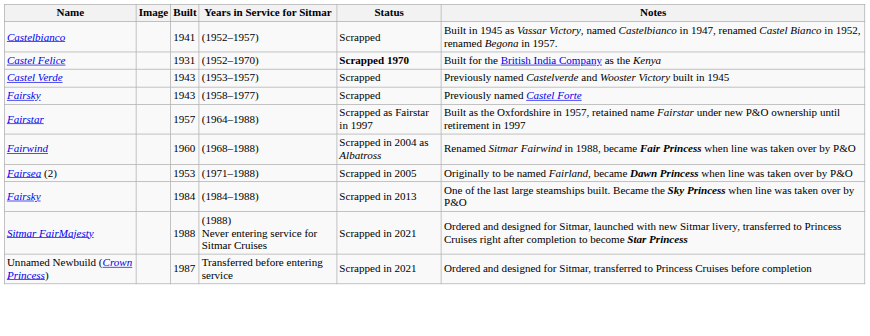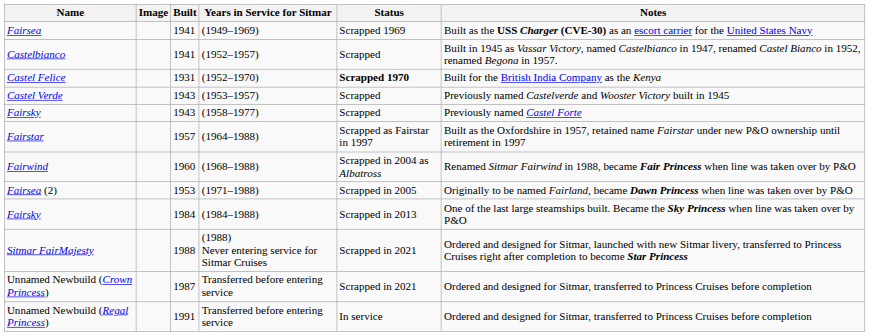 <table class="wikitable">
 <tr>
 <th>Name</th>
 <th>Image</th>
 <th>Built</th>
 <th>Years in Service for Sitmar</th>
 <th>Status</th>
 <th>Notes</th>
+</tr>
+<tr>
+<td><em><a href='#'>Fairsea</a></em></td>
+<td></td>
+<td>1941</td>
+<td>(1949–1969)</td>
+<td>Scrapped 1969</td>
+<td>Built as the <strong>USS <em>Charger</em> (CVE-30)</strong> as an <a href='#'>escort carrier</a> for the <a href='#'>United States Navy</a></td>
 </tr>
 <tr>
 <td><em><a href='#'>Castelbianco</a></em></td>
 <td></td>
 <td>1941</td>
 <td>(1952–1957)</td>
 <td>Scrapped</td>
 <td>Built in 1945 as <em>Vassar Victory</em>, named <em>Castelbianco</em> in 1947, renamed <em>Castel Bianco</em> in 1952, renamed <em>Begona</em> in 1957.</td>
 </tr>
 <tr>
 <td><em><a href='#'>Castel Felice</a></em></td>
 <td></td>
 <td>1931</td>
 <td>(1952–1970)</td>
 <td><strong>Scrapped 1970</strong></td>
 <td>Built for the <a href='#'>British India Company</a> as the <em>Kenya</em></td>
 </tr>
 <tr>
 <td><em><a href='#'>Castel Verde</a></em></td>
 <td></td>
 <td>1943</td>
 <td>(1953–1957)</td>
 <td>Scrapped</td>
 <td>Previously named <em>Castelverde</em> and <em>Wooster Victory</em> built in 1945</td>
 </tr>
 <tr>
 <td><em><a href='#'>Fairsky</a></em></td>
 <td></td>
 <td>1943</td>
 <td>(1958–1977)</td>
 <td>Scrapped</td>
 <td>Previously named <em><a href='#'>Castel Forte</a></em></td>
 </tr>
 <tr>
 <td><em><a href='#'>Fairstar</a></em></td>
 <td></td>
 <td>1957</td>
 <td>(1964–1988)</td>
 <td>Scrapped as Fairstar in 1997</td>
 <td>Built as the Oxfordshire in 1957, retained name <em>Fairstar</em> under new P&O ownership until retirement in 1997</td>
 </tr>
 <tr>
 <td><em><a href='#'>Fairwind</a></em></td>
 <td></td>
 <td>1960</td>
 <td>(1968–1988)</td>
 <td>Scrapped in 2004 as <em>Albatross</em></td>
 <td>Renamed <em>Sitmar Fairwind</em> in 1988, became <strong><em>Fair Princess</em></strong> when line was taken over by P&O</td>
 </tr>
 <tr>
 <td><em><a href='#'>Fairsea</a></em> (2)</td>
 <td></td>
 <td>1953</td>
 <td>(1971–1988)</td>
 <td>Scrapped in 2005</td>
 <td>Originally to be named <em>Fairland,</em> became <strong><em>Dawn Princess</em></strong> when line was taken over by P&O</td>
 </tr>
 <tr>
 <td><em><a href='#'>Fairsky</a></em></td>
 <td></td>
 <td>1984</td>
 <td>(1984–1988)</td>
 <td>Scrapped in 2013</td>
 <td>One of the last large steamships built. Became the <strong><em>Sky Princess</em></strong> when line was taken over by P&O</td>
 </tr>
 <tr>
 <td><em><a href='#'>Sitmar FairMajesty</a></em></td>
 <td></td>
 <td>1988</td>
 <td>(1988)<br>Never entering service for Sitmar Cruises</td>
 <td>Scrapped in 2021</td>
 <td>Ordered and designed for Sitmar, launched with new Sitmar livery, transferred to Princess Cruises right after completion to become <strong><em>Star Princess</em></strong></td>
 </tr>
 <tr>
 <td>Unnamed Newbuild (<em><a href='#'>Crown Princess</a></em>)</td>
 <td></td>
 <td>1987</td>
 <td>Transferred before entering service</td>
 <td>Scrapped in 2021</td>
 <td>Ordered and designed for Sitmar, transferred to Princess Cruises before completion</td>
 </tr>
+<tr>
+<td>Unnamed Newbuild (<em><a href='#'>Regal Princess</a></em>)</td>
+<td></td>
+<td>1991</td>
+<td>Transferred before entering service</td>
+<td>In service</td>
+<td>Ordered and designed for Sitmar, transferred to Princess Cruises before completion</td>
+</tr>
 </table>
